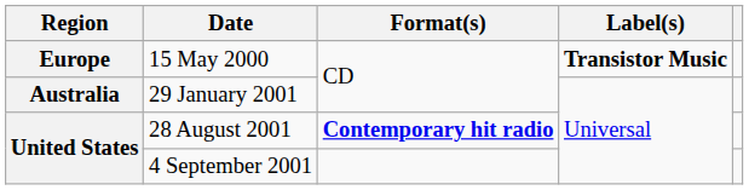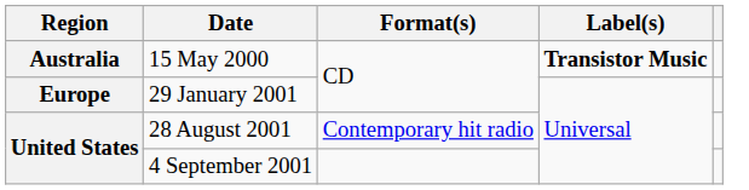 <table class="wikitable plainrowheaders">
 <tr>
 <th scope="col">Region</th>
 <th scope="col">Date</th>
 <th scope="col">Format(s)</th>
 <th scope="col">Label(s)</th>
 <th scope="col"></th>
 </tr>
 <tr>
-<th scope="row">Europe</th>
+<th scope="row">Australia</th>
 <td>15 May 2000</td>
 <td rowspan="2">CD</td>
 <td><strong>Transistor Music</strong></td>
 <td></td>
 </tr>
 <tr>
-<th scope="row">Australia</th>
+<th scope="row">Europe</th>
 <td>29 January 2001</td>
 <td rowspan="3"><a href='#'>Universal</a></td>
 <td></td>
 </tr>
 <tr>
 <th scope="row" rowspan="2">United States</th>
 <td>28 August 2001</td>
-<td><strong><a href='#'>Contemporary hit radio</a></strong></td>
+<td><a href='#'>Contemporary hit radio</a></td>
 <td></td>
 </tr>
 <tr>
 <td>4 September 2001</td>
 <td></td>
 <td></td>
 </tr>
 </table>
